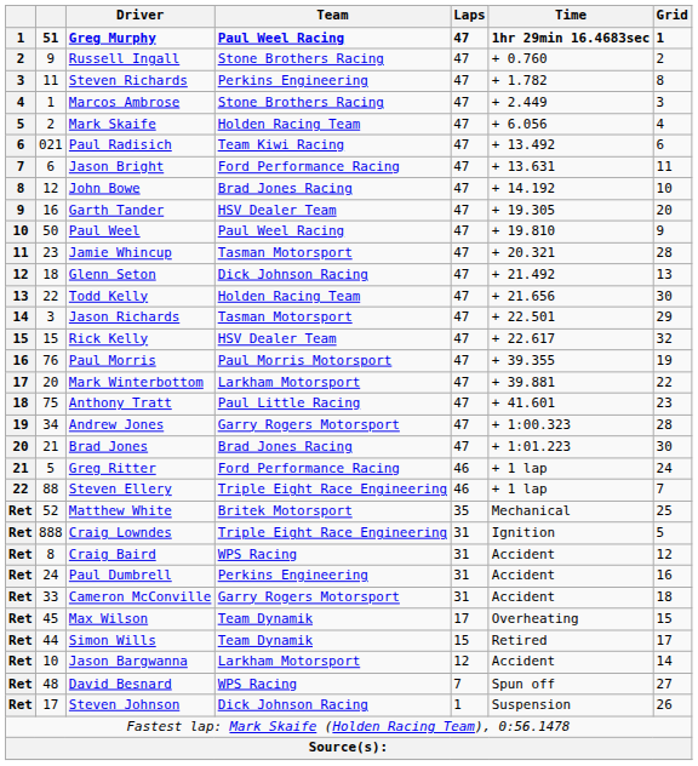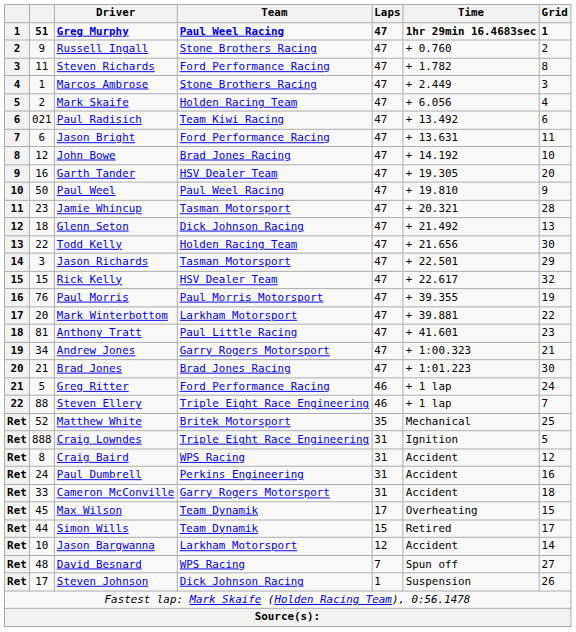 <table class="wikitable" style="font-size: 87%">
 <tr>
 <th></th>
 <th></th>
 <th>Driver</th>
 <th>Team</th>
 <th>Laps</th>
 <th>Time</th>
 <th>Grid</th>
 </tr>
 <tr>
 <th><strong>1</strong></th>
 <td align="center"><strong>51</strong></td>
 <td><strong> <a href='#'>Greg Murphy</a></strong></td>
 <td><strong><a href='#'>Paul Weel Racing</a></strong></td>
 <td><strong>47</strong></td>
 <td><strong>1hr 29min 16.4683sec</strong></td>
 <td><strong>1</strong></td>
 </tr>
 <tr>
 <th>2</th>
 <td align="center">9</td>
 <td> <a href='#'>Russell Ingall</a></td>
 <td><a href='#'>Stone Brothers Racing</a></td>
 <td>47</td>
 <td>+ 0.760</td>
 <td>2</td>
 </tr>
 <tr>
 <th>3</th>
 <td align="center">11</td>
 <td> <a href='#'>Steven Richards</a></td>
-<td><a href='#'>Perkins Engineering</a></td>
+<td><a href='#'>Ford Performance Racing</a></td>
 <td>47</td>
 <td>+ 1.782</td>
 <td>8</td>
 </tr>
 <tr>
 <th>4</th>
 <td align="center">1</td>
 <td> <a href='#'>Marcos Ambrose</a></td>
 <td><a href='#'>Stone Brothers Racing</a></td>
 <td>47</td>
 <td>+ 2.449</td>
 <td>3</td>
 </tr>
 <tr>
 <th>5</th>
 <td align="center">2</td>
 <td> <a href='#'>Mark Skaife</a></td>
 <td><a href='#'>Holden Racing Team</a></td>
 <td>47</td>
 <td>+ 6.056</td>
 <td>4</td>
 </tr>
 <tr>
 <th>6</th>
 <td align="center">021</td>
 <td> <a href='#'>Paul Radisich</a></td>
 <td><a href='#'>Team Kiwi Racing</a></td>
 <td>47</td>
 <td>+ 13.492</td>
 <td>6</td>
 </tr>
 <tr>
 <th>7</th>
 <td align="center">6</td>
 <td> <a href='#'>Jason Bright</a></td>
 <td><a href='#'>Ford Performance Racing</a></td>
 <td>47</td>
 <td>+ 13.631</td>
 <td>11</td>
 </tr>
 <tr>
 <th>8</th>
 <td align="center">12</td>
 <td> <a href='#'>John Bowe</a></td>
 <td><a href='#'>Brad Jones Racing</a></td>
 <td>47</td>
 <td>+ 14.192</td>
 <td>10</td>
 </tr>
 <tr>
 <th>9</th>
 <td align="center">16</td>
 <td> <a href='#'>Garth Tander</a></td>
 <td><a href='#'>HSV Dealer Team</a></td>
 <td>47</td>
 <td>+ 19.305</td>
 <td>20</td>
 </tr>
 <tr>
 <th>10</th>
 <td align="center">50</td>
 <td> <a href='#'>Paul Weel</a></td>
 <td><a href='#'>Paul Weel Racing</a></td>
 <td>47</td>
 <td>+ 19.810</td>
 <td>9</td>
 </tr>
 <tr>
 <th>11</th>
 <td align="center">23</td>
 <td> <a href='#'>Jamie Whincup</a></td>
 <td><a href='#'>Tasman Motorsport</a></td>
 <td>47</td>
 <td>+ 20.321</td>
 <td>28</td>
 </tr>
 <tr>
 <th>12</th>
 <td align="center">18</td>
 <td> <a href='#'>Glenn Seton</a></td>
 <td><a href='#'>Dick Johnson Racing</a></td>
 <td>47</td>
 <td>+ 21.492</td>
 <td>13</td>
 </tr>
 <tr>
 <th>13</th>
 <td align="center">22</td>
 <td> <a href='#'>Todd Kelly</a></td>
 <td><a href='#'>Holden Racing Team</a></td>
 <td>47</td>
 <td>+ 21.656</td>
 <td>30</td>
 </tr>
 <tr>
 <th>14</th>
 <td align="center">3</td>
 <td> <a href='#'>Jason Richards</a></td>
 <td><a href='#'>Tasman Motorsport</a></td>
 <td>47</td>
 <td>+ 22.501</td>
 <td>29</td>
 </tr>
 <tr>
 <th>15</th>
 <td align="center">15</td>
 <td> <a href='#'>Rick Kelly</a></td>
 <td><a href='#'>HSV Dealer Team</a></td>
 <td>47</td>
 <td>+ 22.617</td>
 <td>32</td>
 </tr>
 <tr>
 <th>16</th>
 <td align="center">76</td>
 <td> <a href='#'>Paul Morris</a></td>
 <td><a href='#'>Paul Morris Motorsport</a></td>
 <td>47</td>
 <td>+ 39.355</td>
 <td>19</td>
 </tr>
 <tr>
 <th>17</th>
 <td align="center">20</td>
 <td> <a href='#'>Mark Winterbottom</a></td>
 <td><a href='#'>Larkham Motorsport</a></td>
 <td>47</td>
 <td>+ 39.881</td>
 <td>22</td>
 </tr>
 <tr>
 <th>18</th>
-<td align="center">75</td>
+<td align="center">81</td>
 <td> <a href='#'>Anthony Tratt</a></td>
 <td><a href='#'>Paul Little Racing</a></td>
 <td>47</td>
 <td>+ 41.601</td>
 <td>23</td>
 </tr>
 <tr>
 <th>19</th>
 <td align="center">34</td>
 <td> <a href='#'>Andrew Jones</a></td>
 <td><a href='#'>Garry Rogers Motorsport</a></td>
 <td>47</td>
 <td>+ 1:00.323</td>
-<td>28</td>
+<td>21</td>
 </tr>
 <tr>
 <th>20</th>
 <td align="center">21</td>
 <td> <a href='#'>Brad Jones</a></td>
 <td><a href='#'>Brad Jones Racing</a></td>
 <td>47</td>
 <td>+ 1:01.223</td>
 <td>30</td>
 </tr>
 <tr>
 <th>21</th>
 <td align="center">5</td>
 <td> <a href='#'>Greg Ritter</a></td>
 <td><a href='#'>Ford Performance Racing</a></td>
 <td>46</td>
 <td>+ 1 lap</td>
 <td>24</td>
 </tr>
 <tr>
 <th>22</th>
 <td align="center">88</td>
 <td> <a href='#'>Steven Ellery</a></td>
 <td><a href='#'>Triple Eight Race Engineering</a></td>
 <td>46</td>
 <td>+ 1 lap</td>
 <td>7</td>
 </tr>
 <tr>
 <th>Ret</th>
 <td align="center">52</td>
 <td> <a href='#'>Matthew White</a></td>
 <td><a href='#'>Britek Motorsport</a></td>
 <td>35</td>
 <td>Mechanical</td>
 <td>25</td>
 </tr>
 <tr>
 <th>Ret</th>
 <td align="center">888</td>
 <td> <a href='#'>Craig Lowndes</a></td>
 <td><a href='#'>Triple Eight Race Engineering</a></td>
 <td>31</td>
 <td>Ignition</td>
 <td>5</td>
 </tr>
 <tr>
 <th>Ret</th>
 <td align="center">8</td>
 <td> <a href='#'>Craig Baird</a></td>
 <td><a href='#'>WPS Racing</a></td>
 <td>31</td>
 <td>Accident</td>
 <td>12</td>
 </tr>
 <tr>
 <th>Ret</th>
 <td align="center">24</td>
 <td> <a href='#'>Paul Dumbrell</a></td>
 <td><a href='#'>Perkins Engineering</a></td>
 <td>31</td>
 <td>Accident</td>
 <td>16</td>
 </tr>
 <tr>
 <th>Ret</th>
 <td align="center">33</td>
 <td> <a href='#'>Cameron McConville</a></td>
 <td><a href='#'>Garry Rogers Motorsport</a></td>
 <td>31</td>
 <td>Accident</td>
 <td>18</td>
 </tr>
 <tr>
 <th>Ret</th>
 <td align="center">45</td>
 <td> <a href='#'>Max Wilson</a></td>
 <td><a href='#'>Team Dynamik</a></td>
 <td>17</td>
 <td>Overheating</td>
 <td>15</td>
 </tr>
 <tr>
 <th>Ret</th>
 <td align="center">44</td>
 <td> <a href='#'>Simon Wills</a></td>
 <td><a href='#'>Team Dynamik</a></td>
 <td>15</td>
 <td>Retired</td>
 <td>17</td>
 </tr>
 <tr>
 <th>Ret</th>
 <td align="center">10</td>
 <td> <a href='#'>Jason Bargwanna</a></td>
 <td><a href='#'>Larkham Motorsport</a></td>
 <td>12</td>
 <td>Accident</td>
 <td>14</td>
 </tr>
 <tr>
 <th>Ret</th>
 <td align="center">48</td>
 <td> <a href='#'>David Besnard</a></td>
 <td><a href='#'>WPS Racing</a></td>
 <td>7</td>
 <td>Spun off</td>
 <td>27</td>
 </tr>
 <tr>
 <th>Ret</th>
 <td align="center">17</td>
 <td> <a href='#'>Steven Johnson</a></td>
 <td><a href='#'>Dick Johnson Racing</a></td>
 <td>1</td>
 <td>Suspension</td>
 <td>26</td>
 </tr>
 <tr>
 <td colspan="7" align="center"><em>Fastest lap: <a href='#'>Mark Skaife</a> (<a href='#'>Holden Racing Team</a>), 0:56.1478</em></td>
 </tr>
 <tr>
 <th colspan=7>Source(s):</th>
 </tr>
 <tr>
 </tr>
 </table>
